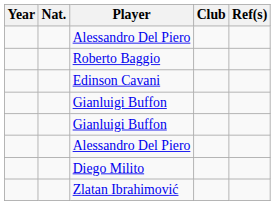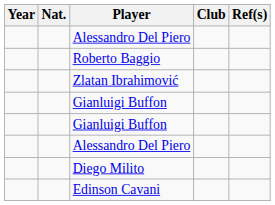 <table class="wikitable">
 <tr>
 <th>Year</th>
 <th>Nat.</th>
 <th>Player</th>
 <th>Club</th>
 <th>Ref(s)</th>
 </tr>
 <tr>
 <td></td>
 <td></td>
 <td><a href='#'>Alessandro Del Piero</a></td>
 <td></td>
 <td></td>
 </tr>
 <tr>
 <td></td>
 <td></td>
 <td><a href='#'>Roberto Baggio</a></td>
 <td></td>
 <td></td>
 </tr>
 <tr>
 <td></td>
 <td></td>
-<td><a href='#'>Edinson Cavani</a></td>
+<td><a href='#'>Zlatan Ibrahimović</a></td>
 <td></td>
 <td></td>
 </tr>
 <tr>
 <td></td>
 <td></td>
 <td><a href='#'>Gianluigi Buffon</a></td>
 <td></td>
 <td></td>
 </tr>
 <tr>
 <td></td>
 <td></td>
 <td><a href='#'>Gianluigi Buffon</a></td>
 <td></td>
 <td></td>
 </tr>
 <tr>
 <td></td>
 <td></td>
 <td><a href='#'>Alessandro Del Piero</a></td>
 <td></td>
 <td></td>
 </tr>
 <tr>
 <td></td>
 <td></td>
 <td><a href='#'>Diego Milito</a></td>
 <td></td>
 <td></td>
 </tr>
 <tr>
 <td></td>
 <td></td>
-<td><a href='#'>Zlatan Ibrahimović</a></td>
+<td><a href='#'>Edinson Cavani</a></td>
 <td></td>
 <td></td>
 </tr>
 </table>
